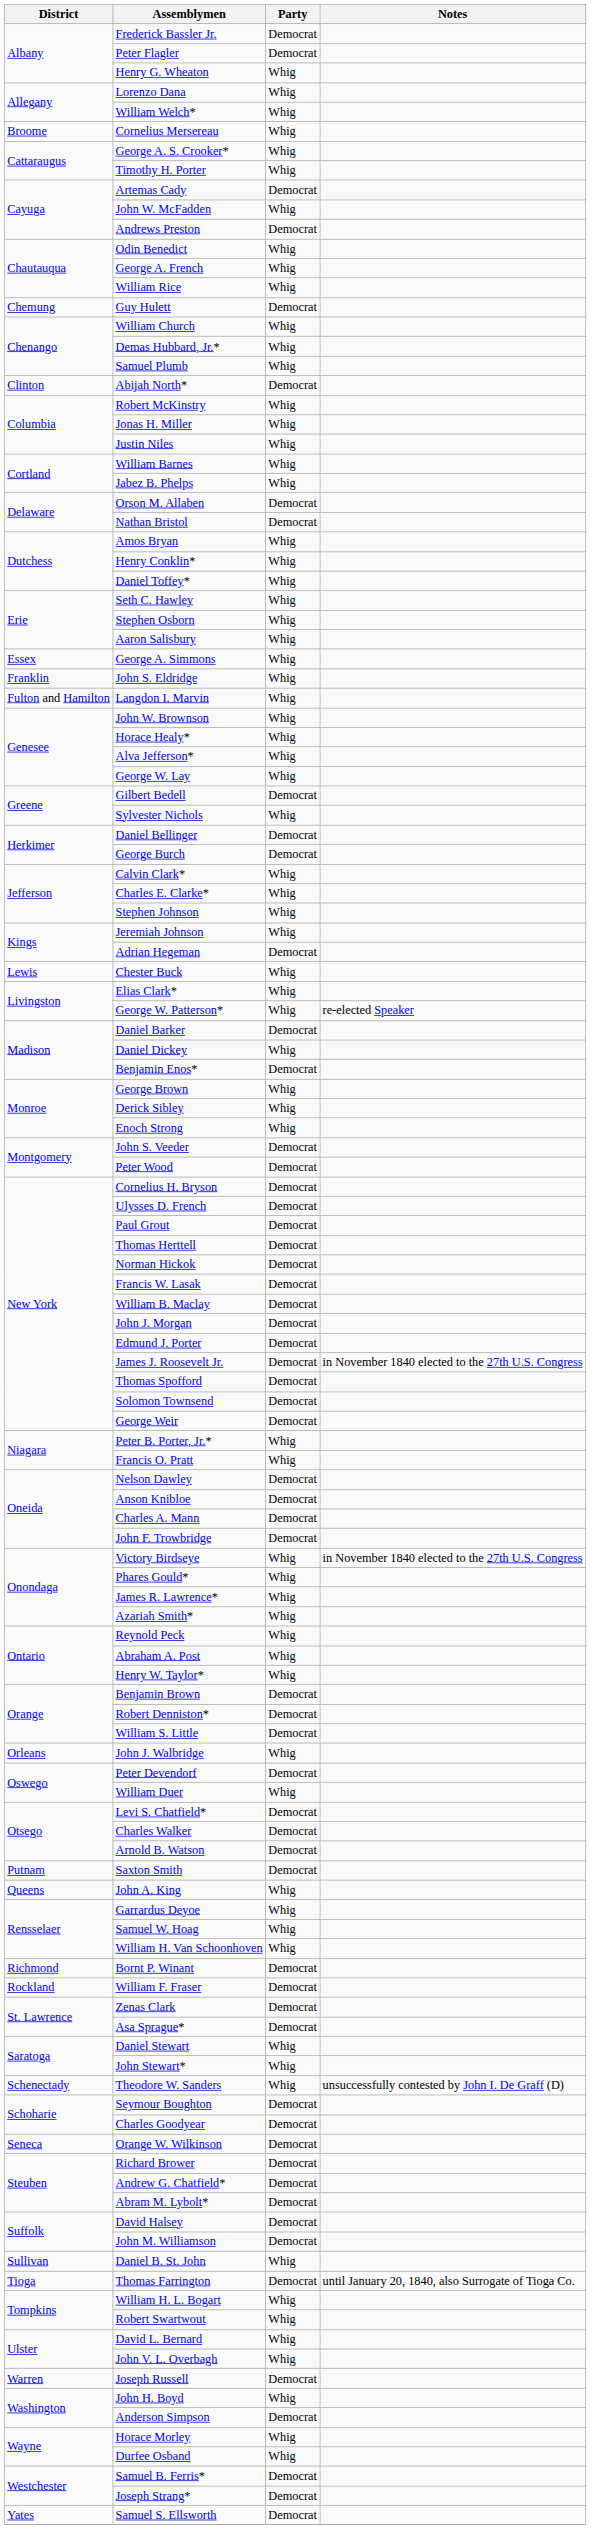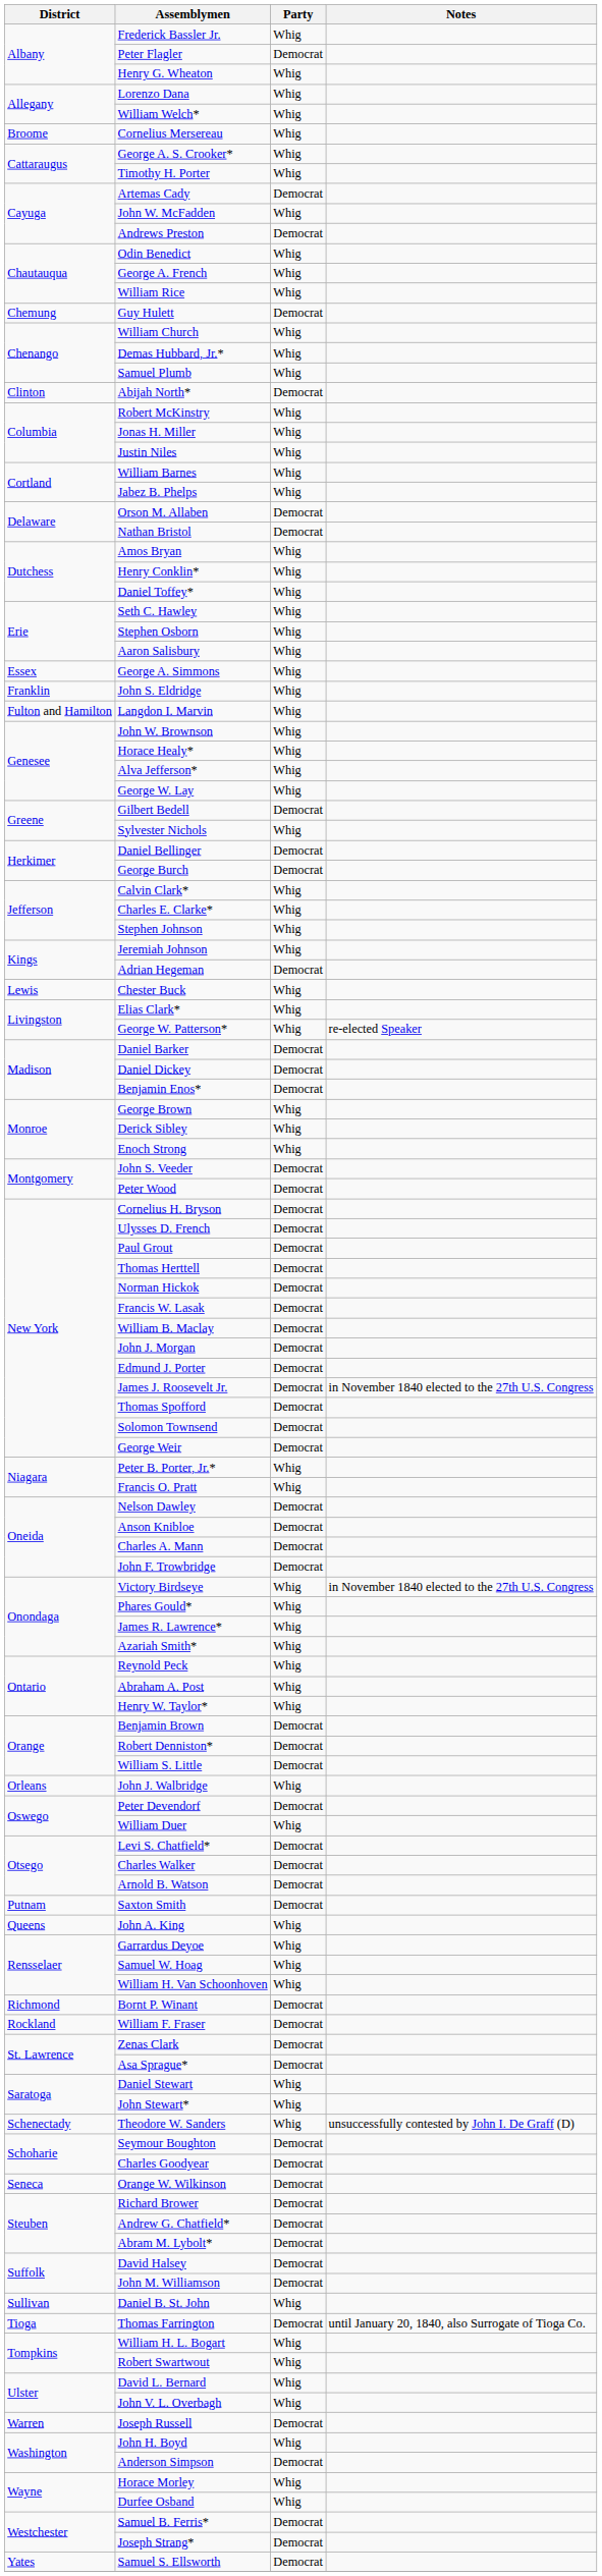 <table class=wikitable>
 <tr>
 <th>District</th>
 <th>Assemblymen</th>
 <th>Party</th>
 <th>Notes</th>
 </tr>
 <tr>
 <td rowspan="3"><a href='#'>Albany</a></td>
 <td><a href='#'>Frederick Bassler Jr.</a></td>
-<td>Democrat</td>
+<td>Whig</td>
 <td></td>
 </tr>
 <tr>
 <td><a href='#'>Peter Flagler</a></td>
 <td>Democrat</td>
 <td></td>
 </tr>
 <tr>
 <td><a href='#'>Henry G. Wheaton</a></td>
 <td>Whig</td>
 <td></td>
 </tr>
 <tr>
 <td rowspan="2"><a href='#'>Allegany</a></td>
 <td><a href='#'>Lorenzo Dana</a></td>
 <td>Whig</td>
 <td></td>
 </tr>
 <tr>
 <td><a href='#'>William Welch</a>*</td>
 <td>Whig</td>
 <td></td>
 </tr>
 <tr>
 <td><a href='#'>Broome</a></td>
 <td><a href='#'>Cornelius Mersereau</a></td>
 <td>Whig</td>
 <td></td>
 </tr>
 <tr>
 <td rowspan="2"><a href='#'>Cattaraugus</a></td>
 <td><a href='#'>George A. S. Crooker</a>*</td>
 <td>Whig</td>
 <td></td>
 </tr>
 <tr>
 <td><a href='#'>Timothy H. Porter</a></td>
 <td>Whig</td>
 <td></td>
 </tr>
 <tr>
 <td rowspan="3"><a href='#'>Cayuga</a></td>
 <td><a href='#'>Artemas Cady</a></td>
 <td>Democrat</td>
 <td></td>
 </tr>
 <tr>
 <td><a href='#'>John W. McFadden</a></td>
 <td>Whig</td>
 <td></td>
 </tr>
 <tr>
 <td><a href='#'>Andrews Preston</a></td>
 <td>Democrat</td>
 <td></td>
 </tr>
 <tr>
 <td rowspan="3"><a href='#'>Chautauqua</a></td>
 <td><a href='#'>Odin Benedict</a></td>
 <td>Whig</td>
 <td></td>
 </tr>
 <tr>
 <td><a href='#'>George A. French</a></td>
 <td>Whig</td>
 <td></td>
 </tr>
 <tr>
 <td><a href='#'>William Rice</a></td>
 <td>Whig</td>
 <td></td>
 </tr>
 <tr>
 <td><a href='#'>Chemung</a></td>
 <td><a href='#'>Guy Hulett</a></td>
 <td>Democrat</td>
 <td></td>
 </tr>
 <tr>
 <td rowspan="3"><a href='#'>Chenango</a></td>
 <td><a href='#'>William Church</a></td>
 <td>Whig</td>
 <td></td>
 </tr>
 <tr>
 <td><a href='#'>Demas Hubbard, Jr.</a>*</td>
 <td>Whig</td>
 <td></td>
 </tr>
 <tr>
 <td><a href='#'>Samuel Plumb</a></td>
 <td>Whig</td>
 <td></td>
 </tr>
 <tr>
 <td><a href='#'>Clinton</a></td>
 <td><a href='#'>Abijah North</a>*</td>
 <td>Democrat</td>
 <td></td>
 </tr>
 <tr>
 <td rowspan="3"><a href='#'>Columbia</a></td>
 <td><a href='#'>Robert McKinstry</a></td>
 <td>Whig</td>
 <td></td>
 </tr>
 <tr>
 <td><a href='#'>Jonas H. Miller</a></td>
 <td>Whig</td>
 <td></td>
 </tr>
 <tr>
 <td><a href='#'>Justin Niles</a></td>
 <td>Whig</td>
 <td></td>
 </tr>
 <tr>
 <td rowspan="2"><a href='#'>Cortland</a></td>
 <td><a href='#'>William Barnes</a></td>
 <td>Whig</td>
 <td></td>
 </tr>
 <tr>
 <td><a href='#'>Jabez B. Phelps</a></td>
 <td>Whig</td>
 <td></td>
 </tr>
 <tr>
 <td rowspan="2"><a href='#'>Delaware</a></td>
 <td><a href='#'>Orson M. Allaben</a></td>
 <td>Democrat</td>
 <td></td>
 </tr>
 <tr>
 <td><a href='#'>Nathan Bristol</a></td>
 <td>Democrat</td>
 <td></td>
 </tr>
 <tr>
 <td rowspan="3"><a href='#'>Dutchess</a></td>
 <td><a href='#'>Amos Bryan</a></td>
 <td>Whig</td>
 <td></td>
 </tr>
 <tr>
 <td><a href='#'>Henry Conklin</a>*</td>
 <td>Whig</td>
 <td></td>
 </tr>
 <tr>
 <td><a href='#'>Daniel Toffey</a>*</td>
 <td>Whig</td>
 <td></td>
 </tr>
 <tr>
 <td rowspan="3"><a href='#'>Erie</a></td>
 <td><a href='#'>Seth C. Hawley</a></td>
 <td>Whig</td>
 <td></td>
 </tr>
 <tr>
 <td><a href='#'>Stephen Osborn</a></td>
 <td>Whig</td>
 <td></td>
 </tr>
 <tr>
 <td><a href='#'>Aaron Salisbury</a></td>
 <td>Whig</td>
 <td></td>
 </tr>
 <tr>
 <td><a href='#'>Essex</a></td>
 <td><a href='#'>George A. Simmons</a></td>
 <td>Whig</td>
 <td></td>
 </tr>
 <tr>
 <td><a href='#'>Franklin</a></td>
 <td><a href='#'>John S. Eldridge</a></td>
 <td>Whig</td>
 <td></td>
 </tr>
 <tr>
 <td><a href='#'>Fulton</a> and <a href='#'>Hamilton</a></td>
 <td><a href='#'>Langdon I. Marvin</a></td>
 <td>Whig</td>
 <td></td>
 </tr>
 <tr>
 <td rowspan="4"><a href='#'>Genesee</a></td>
 <td><a href='#'>John W. Brownson</a></td>
 <td>Whig</td>
 <td></td>
 </tr>
 <tr>
 <td><a href='#'>Horace Healy</a>*</td>
 <td>Whig</td>
 <td></td>
 </tr>
 <tr>
 <td><a href='#'>Alva Jefferson</a>*</td>
 <td>Whig</td>
 <td></td>
 </tr>
 <tr>
 <td><a href='#'>George W. Lay</a></td>
 <td>Whig</td>
 <td></td>
 </tr>
 <tr>
 <td rowspan="2"><a href='#'>Greene</a></td>
 <td><a href='#'>Gilbert Bedell</a></td>
 <td>Democrat</td>
 <td></td>
 </tr>
 <tr>
 <td><a href='#'>Sylvester Nichols</a></td>
 <td>Whig</td>
 <td></td>
 </tr>
 <tr>
 <td rowspan="2"><a href='#'>Herkimer</a></td>
 <td><a href='#'>Daniel Bellinger</a></td>
 <td>Democrat</td>
 <td></td>
 </tr>
 <tr>
 <td><a href='#'>George Burch</a></td>
 <td>Democrat</td>
 <td></td>
 </tr>
 <tr>
 <td rowspan="3"><a href='#'>Jefferson</a></td>
 <td><a href='#'>Calvin Clark</a>*</td>
 <td>Whig</td>
 <td></td>
 </tr>
 <tr>
 <td><a href='#'>Charles E. Clarke</a>*</td>
 <td>Whig</td>
 <td></td>
 </tr>
 <tr>
 <td><a href='#'>Stephen Johnson</a></td>
 <td>Whig</td>
 <td></td>
 </tr>
 <tr>
 <td rowspan="2"><a href='#'>Kings</a></td>
 <td><a href='#'>Jeremiah Johnson</a></td>
 <td>Whig</td>
 <td></td>
 </tr>
 <tr>
 <td><a href='#'>Adrian Hegeman</a></td>
 <td>Democrat</td>
 <td></td>
 </tr>
 <tr>
 <td><a href='#'>Lewis</a></td>
 <td><a href='#'>Chester Buck</a></td>
 <td>Whig</td>
 <td></td>
 </tr>
 <tr>
 <td rowspan="2"><a href='#'>Livingston</a></td>
 <td><a href='#'>Elias Clark</a>*</td>
 <td>Whig</td>
 <td></td>
 </tr>
 <tr>
 <td><a href='#'>George W. Patterson</a>*</td>
 <td>Whig</td>
 <td>re-elected <a href='#'>Speaker</a></td>
 </tr>
 <tr>
 <td rowspan="3"><a href='#'>Madison</a></td>
 <td><a href='#'>Daniel Barker</a></td>
 <td>Democrat</td>
 <td></td>
 </tr>
 <tr>
 <td><a href='#'>Daniel Dickey</a></td>
-<td>Whig</td>
+<td>Democrat</td>
 <td></td>
 </tr>
 <tr>
 <td><a href='#'>Benjamin Enos</a>*</td>
 <td>Democrat</td>
 <td></td>
 </tr>
 <tr>
 <td rowspan="3"><a href='#'>Monroe</a></td>
 <td><a href='#'>George Brown</a></td>
 <td>Whig</td>
 <td></td>
 </tr>
 <tr>
 <td><a href='#'>Derick Sibley</a></td>
 <td>Whig</td>
 <td></td>
 </tr>
 <tr>
 <td><a href='#'>Enoch Strong</a></td>
 <td>Whig</td>
 <td></td>
 </tr>
 <tr>
 <td rowspan="2"><a href='#'>Montgomery</a></td>
 <td><a href='#'>John S. Veeder</a></td>
 <td>Democrat</td>
 <td></td>
 </tr>
 <tr>
 <td><a href='#'>Peter Wood</a></td>
 <td>Democrat</td>
 <td></td>
 </tr>
 <tr>
 <td rowspan="13"><a href='#'>New York</a></td>
 <td><a href='#'>Cornelius H. Bryson</a></td>
 <td>Democrat</td>
 <td></td>
 </tr>
 <tr>
 <td><a href='#'>Ulysses D. French</a></td>
 <td>Democrat</td>
 <td></td>
 </tr>
 <tr>
 <td><a href='#'>Paul Grout</a></td>
 <td>Democrat</td>
 <td></td>
 </tr>
 <tr>
 <td><a href='#'>Thomas Herttell</a></td>
 <td>Democrat</td>
 <td></td>
 </tr>
 <tr>
 <td><a href='#'>Norman Hickok</a></td>
 <td>Democrat</td>
 <td></td>
 </tr>
 <tr>
 <td><a href='#'>Francis W. Lasak</a></td>
 <td>Democrat</td>
 <td></td>
 </tr>
 <tr>
 <td><a href='#'>William B. Maclay</a></td>
 <td>Democrat</td>
 <td></td>
 </tr>
 <tr>
 <td><a href='#'>John J. Morgan</a></td>
 <td>Democrat</td>
 <td></td>
 </tr>
 <tr>
 <td><a href='#'>Edmund J. Porter</a></td>
 <td>Democrat</td>
 <td></td>
 </tr>
 <tr>
 <td><a href='#'>James J. Roosevelt Jr.</a></td>
 <td>Democrat</td>
 <td>in November 1840 elected to the <a href='#'>27th U.S. Congress</a></td>
 </tr>
 <tr>
 <td><a href='#'>Thomas Spofford</a></td>
 <td>Democrat</td>
 <td></td>
 </tr>
 <tr>
 <td><a href='#'>Solomon Townsend</a></td>
 <td>Democrat</td>
 <td></td>
 </tr>
 <tr>
 <td><a href='#'>George Weir</a></td>
 <td>Democrat</td>
 <td></td>
 </tr>
 <tr>
 <td rowspan="2"><a href='#'>Niagara</a></td>
 <td><a href='#'>Peter B. Porter, Jr.</a>*</td>
 <td>Whig</td>
 <td></td>
 </tr>
 <tr>
 <td><a href='#'>Francis O. Pratt</a></td>
 <td>Whig</td>
 <td></td>
 </tr>
 <tr>
 <td rowspan="4"><a href='#'>Oneida</a></td>
 <td><a href='#'>Nelson Dawley</a></td>
 <td>Democrat</td>
 <td></td>
 </tr>
 <tr>
 <td><a href='#'>Anson Knibloe</a></td>
 <td>Democrat</td>
 <td></td>
 </tr>
 <tr>
 <td><a href='#'>Charles A. Mann</a></td>
 <td>Democrat</td>
 <td></td>
 </tr>
 <tr>
 <td><a href='#'>John F. Trowbridge</a></td>
 <td>Democrat</td>
 <td></td>
 </tr>
 <tr>
 <td rowspan="4"><a href='#'>Onondaga</a></td>
 <td><a href='#'>Victory Birdseye</a></td>
 <td>Whig</td>
 <td>in November 1840 elected to the <a href='#'>27th U.S. Congress</a></td>
 </tr>
 <tr>
 <td><a href='#'>Phares Gould</a>*</td>
 <td>Whig</td>
 <td></td>
 </tr>
 <tr>
 <td><a href='#'>James R. Lawrence</a>*</td>
 <td>Whig</td>
 <td></td>
 </tr>
 <tr>
 <td><a href='#'>Azariah Smith</a>*</td>
 <td>Whig</td>
 <td></td>
 </tr>
 <tr>
 <td rowspan="3"><a href='#'>Ontario</a></td>
 <td><a href='#'>Reynold Peck</a></td>
 <td>Whig</td>
 <td></td>
 </tr>
 <tr>
 <td><a href='#'>Abraham A. Post</a></td>
 <td>Whig</td>
 <td></td>
 </tr>
 <tr>
 <td><a href='#'>Henry W. Taylor</a>*</td>
 <td>Whig</td>
 <td></td>
 </tr>
 <tr>
 <td rowspan="3"><a href='#'>Orange</a></td>
 <td><a href='#'>Benjamin Brown</a></td>
 <td>Democrat</td>
 <td></td>
 </tr>
 <tr>
 <td><a href='#'>Robert Denniston</a>*</td>
 <td>Democrat</td>
 <td></td>
 </tr>
 <tr>
 <td><a href='#'>William S. Little</a></td>
 <td>Democrat</td>
 <td></td>
 </tr>
 <tr>
 <td><a href='#'>Orleans</a></td>
 <td><a href='#'>John J. Walbridge</a></td>
 <td>Whig</td>
 <td></td>
 </tr>
 <tr>
 <td rowspan="2"><a href='#'>Oswego</a></td>
 <td><a href='#'>Peter Devendorf</a></td>
 <td>Democrat</td>
 <td></td>
 </tr>
 <tr>
 <td><a href='#'>William Duer</a></td>
 <td>Whig</td>
 <td></td>
 </tr>
 <tr>
 <td rowspan="3"><a href='#'>Otsego</a></td>
 <td><a href='#'>Levi S. Chatfield</a>*</td>
 <td>Democrat</td>
 <td></td>
 </tr>
 <tr>
 <td><a href='#'>Charles Walker</a></td>
 <td>Democrat</td>
 <td></td>
 </tr>
 <tr>
 <td><a href='#'>Arnold B. Watson</a></td>
 <td>Democrat</td>
 <td></td>
 </tr>
 <tr>
 <td><a href='#'>Putnam</a></td>
 <td><a href='#'>Saxton Smith</a></td>
 <td>Democrat</td>
 <td></td>
 </tr>
 <tr>
 <td><a href='#'>Queens</a></td>
 <td><a href='#'>John A. King</a></td>
 <td>Whig</td>
 <td></td>
 </tr>
 <tr>
 <td rowspan="3"><a href='#'>Rensselaer</a></td>
 <td><a href='#'>Garrardus Deyoe</a></td>
 <td>Whig</td>
 <td></td>
 </tr>
 <tr>
 <td><a href='#'>Samuel W. Hoag</a></td>
 <td>Whig</td>
 <td></td>
 </tr>
 <tr>
 <td><a href='#'>William H. Van Schoonhoven</a></td>
 <td>Whig</td>
 <td></td>
 </tr>
 <tr>
 <td><a href='#'>Richmond</a></td>
 <td><a href='#'>Bornt P. Winant</a></td>
 <td>Democrat</td>
 <td></td>
 </tr>
 <tr>
 <td><a href='#'>Rockland</a></td>
 <td><a href='#'>William F. Fraser</a></td>
 <td>Democrat</td>
 <td></td>
 </tr>
 <tr>
 <td rowspan="2"><a href='#'>St. Lawrence</a></td>
 <td><a href='#'>Zenas Clark</a></td>
 <td>Democrat</td>
 <td></td>
 </tr>
 <tr>
 <td><a href='#'>Asa Sprague</a>*</td>
 <td>Democrat</td>
 <td></td>
 </tr>
 <tr>
 <td rowspan="2"><a href='#'>Saratoga</a></td>
 <td><a href='#'>Daniel Stewart</a></td>
 <td>Whig</td>
 <td></td>
 </tr>
 <tr>
 <td><a href='#'>John Stewart</a>*</td>
 <td>Whig</td>
 <td></td>
 </tr>
 <tr>
 <td><a href='#'>Schenectady</a></td>
 <td><a href='#'>Theodore W. Sanders</a></td>
 <td>Whig</td>
 <td>unsuccessfully contested by <a href='#'>John I. De Graff</a> (D)</td>
 </tr>
 <tr>
 <td rowspan="2"><a href='#'>Schoharie</a></td>
 <td><a href='#'>Seymour Boughton</a></td>
 <td>Democrat</td>
 <td></td>
 </tr>
 <tr>
 <td><a href='#'>Charles Goodyear</a></td>
 <td>Democrat</td>
 <td></td>
 </tr>
 <tr>
 <td><a href='#'>Seneca</a></td>
 <td><a href='#'>Orange W. Wilkinson</a></td>
 <td>Democrat</td>
 <td></td>
 </tr>
 <tr>
 <td rowspan="3"><a href='#'>Steuben</a></td>
 <td><a href='#'>Richard Brower</a></td>
 <td>Democrat</td>
 <td></td>
 </tr>
 <tr>
 <td><a href='#'>Andrew G. Chatfield</a>*</td>
 <td>Democrat</td>
 <td></td>
 </tr>
 <tr>
 <td><a href='#'>Abram M. Lybolt</a>*</td>
 <td>Democrat</td>
 <td></td>
 </tr>
 <tr>
 <td rowspan="2"><a href='#'>Suffolk</a></td>
 <td><a href='#'>David Halsey</a></td>
 <td>Democrat</td>
 <td></td>
 </tr>
 <tr>
 <td><a href='#'>John M. Williamson</a></td>
 <td>Democrat</td>
 <td></td>
 </tr>
 <tr>
 <td><a href='#'>Sullivan</a></td>
 <td><a href='#'>Daniel B. St. John</a></td>
 <td>Whig</td>
 <td></td>
 </tr>
 <tr>
 <td><a href='#'>Tioga</a></td>
 <td><a href='#'>Thomas Farrington</a></td>
 <td>Democrat</td>
 <td>until January 20, 1840, also Surrogate of Tioga Co.</td>
 </tr>
 <tr>
 <td rowspan="2"><a href='#'>Tompkins</a></td>
 <td><a href='#'>William H. L. Bogart</a></td>
 <td>Whig</td>
 <td></td>
 </tr>
 <tr>
 <td><a href='#'>Robert Swartwout</a></td>
 <td>Whig</td>
 <td></td>
 </tr>
 <tr>
 <td rowspan="2"><a href='#'>Ulster</a></td>
 <td><a href='#'>David L. Bernard</a></td>
 <td>Whig</td>
 <td></td>
 </tr>
 <tr>
 <td><a href='#'>John V. L. Overbagh</a></td>
 <td>Whig</td>
 <td></td>
 </tr>
 <tr>
 <td><a href='#'>Warren</a></td>
 <td><a href='#'>Joseph Russell</a></td>
 <td>Democrat</td>
 <td></td>
 </tr>
 <tr>
 <td rowspan="2"><a href='#'>Washington</a></td>
 <td><a href='#'>John H. Boyd</a></td>
 <td>Whig</td>
 <td></td>
 </tr>
 <tr>
 <td><a href='#'>Anderson Simpson</a></td>
 <td>Democrat</td>
 <td></td>
 </tr>
 <tr>
 <td rowspan="2"><a href='#'>Wayne</a></td>
 <td><a href='#'>Horace Morley</a></td>
 <td>Whig</td>
 <td></td>
 </tr>
 <tr>
 <td><a href='#'>Durfee Osband</a></td>
 <td>Whig</td>
 <td></td>
 </tr>
 <tr>
 <td rowspan="2"><a href='#'>Westchester</a></td>
 <td><a href='#'>Samuel B. Ferris</a>*</td>
 <td>Democrat</td>
 <td></td>
 </tr>
 <tr>
 <td><a href='#'>Joseph Strang</a>*</td>
 <td>Democrat</td>
 <td></td>
 </tr>
 <tr>
 <td><a href='#'>Yates</a></td>
 <td><a href='#'>Samuel S. Ellsworth</a></td>
 <td>Democrat</td>
 <td></td>
 </tr>
 <tr>
 </tr>
 </table>
